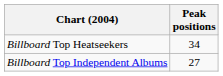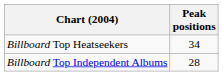 <table class="wikitable">
 <tr>
 <th>Chart (2004)</th>
 <th>Peak<br>positions</th>
 </tr>
 <tr>
 <td><em>Billboard</em> Top Heatseekers</td>
 <td align="center">34</td>
 </tr>
 <tr>
 <td><em>Billboard</em> <a href='#'>Top Independent Albums</a></td>
-<td align="center">27</td>
+<td align="center">28</td>
 </tr>
 </table>
